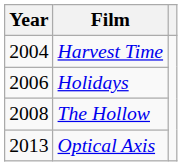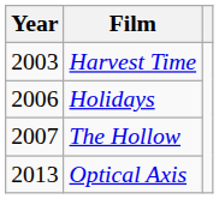 <table class="wikitable">
 <tr>
 <th>Year</th>
 <th>Film</th>
 <th></th>
 </tr>
 <tr>
-<td>2004</td>
+<td>2003</td>
 <td><em><a href='#'>Harvest Time</a></em></td>
 <td rowspan="4"></td>
 </tr>
 <tr>
 <td>2006</td>
 <td><em><a href='#'>Holidays</a></em></td>
 </tr>
 <tr>
-<td>2008</td>
+<td>2007</td>
 <td><em><a href='#'>The Hollow</a></em></td>
 </tr>
 <tr>
 <td>2013</td>
 <td><em><a href='#'>Optical Axis</a></em></td>
 </tr>
 </table>
